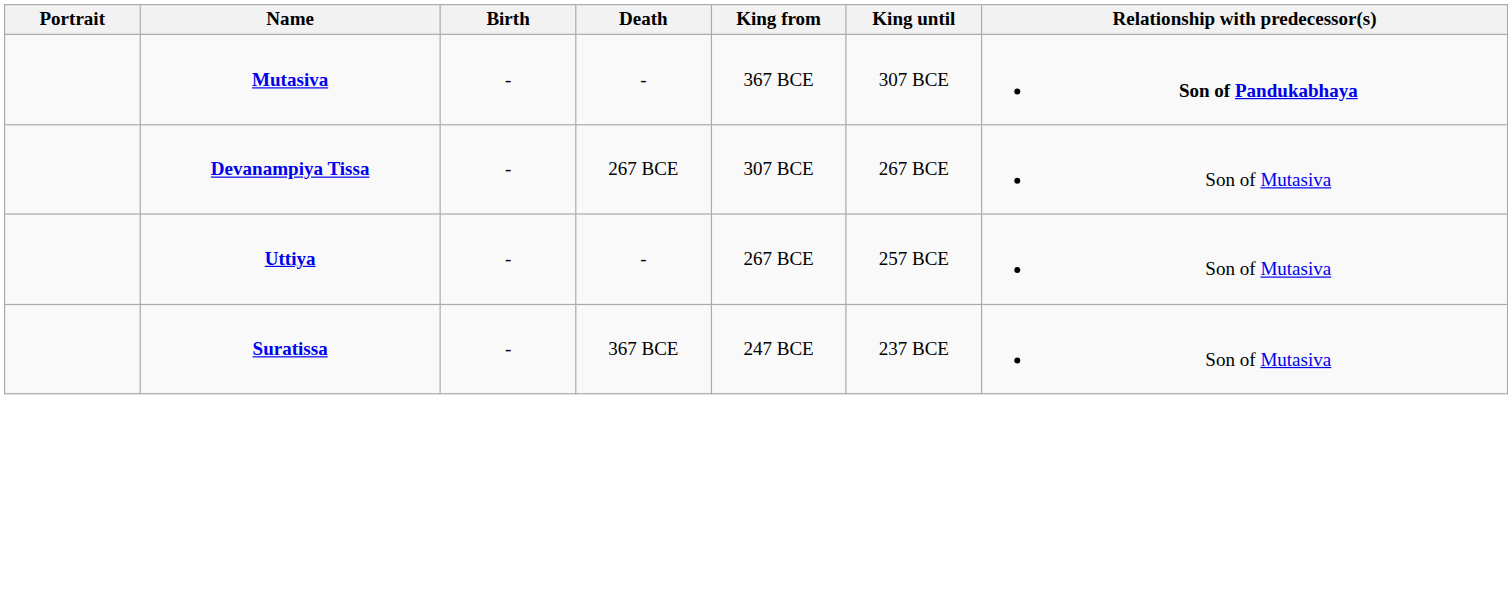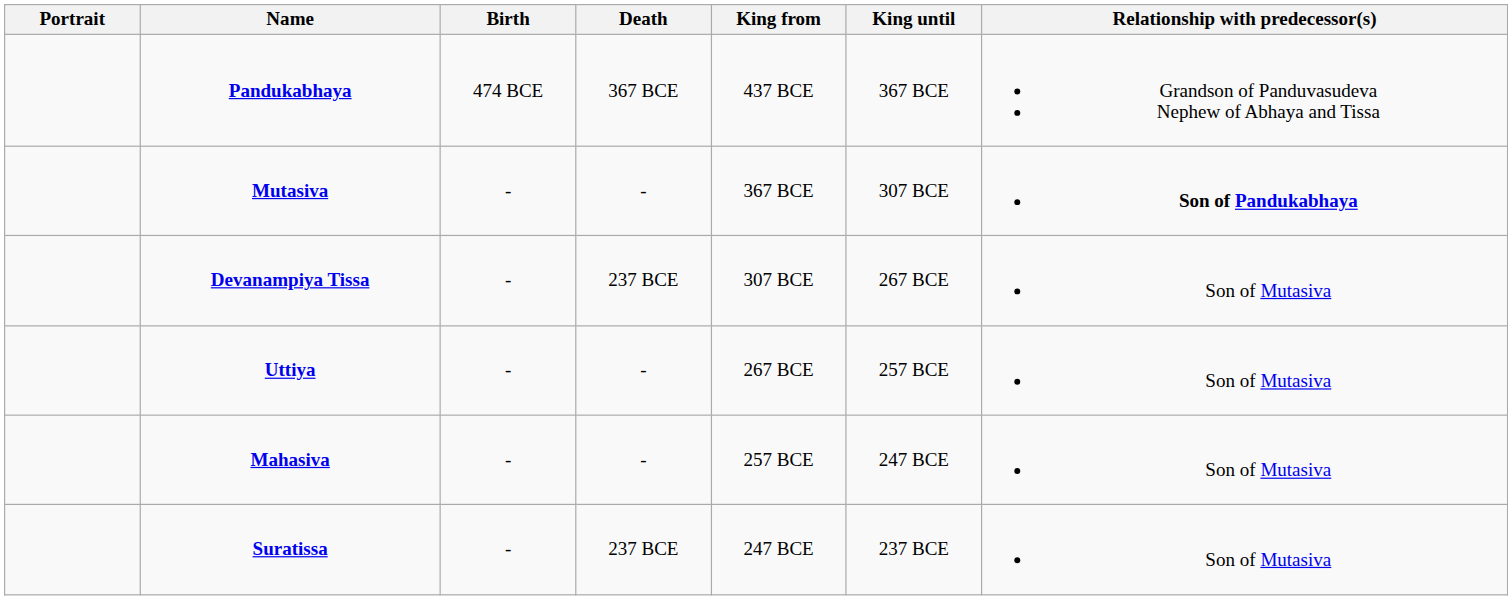 <table width=100% class="wikitable">
 <tr>
 <th width=9%>Portrait</th>
 <th width=20%>Name</th>
 <th width=9%>Birth</th>
 <th width=9%>Death</th>
 <th width=9%>King from</th>
 <th width=9%>King until</th>
 <th width=35%>Relationship with predecessor(s)</th>
+</tr>
+<tr>
+<td></td>
+<td align="center"><strong><a href='#'>Pandukabhaya</a></strong></td>
+<td align="center">474 BCE</td>
+<td align="center">367 BCE</td>
+<td align="center">437 BCE</td>
+<td align="center">367 BCE</td>
+<td align="center"><br><ul><li>Grandson of Panduvasudeva</li><li>Nephew of Abhaya and Tissa</li></ul></td>
 </tr>
 <tr>
 <td></td>
 <td align="center"><strong><a href='#'>Mutasiva</a></strong></td>
 <td align="center">-</td>
 <td align="center">-</td>
 <td align="center">367 BCE</td>
 <td align="center">307 BCE</td>
 <td align="center"><strong><br><ul><li>Son of <a href='#'>Pandukabhaya</a></li></ul></strong></td>
 </tr>
 <tr>
 <td align="center"></td>
 <td align="center"><strong><a href='#'>Devanampiya Tissa</a></strong></td>
 <td align="center">-</td>
-<td align="center">267 BCE</td>
+<td align="center">237 BCE</td>
 <td align="center">307 BCE</td>
 <td align="center">267 BCE</td>
 <td align="center"><br><ul><li>Son of <a href='#'>Mutasiva</a></li></ul></td>
 </tr>
 <tr>
 <td></td>
 <td align="center"><strong><a href='#'>Uttiya</a></strong></td>
 <td align="center">-</td>
 <td align="center">-</td>
 <td align="center">267 BCE</td>
 <td align="center">257 BCE</td>
 <td align="center"><br><ul><li>Son of <a href='#'>Mutasiva</a></li></ul></td>
 </tr>
 <tr>
 <td></td>
+<td align="center"><strong><a href='#'>Mahasiva</a></strong></td>
+<td align="center">-</td>
+<td align="center">-</td>
+<td align="center">257 BCE</td>
+<td align="center">247 BCE</td>
+<td align="center"><br><ul><li>Son of <a href='#'>Mutasiva</a></li></ul></td>
+</tr>
+<tr>
+<td></td>
 <td align="center"><strong><a href='#'>Suratissa</a></strong></td>
 <td align="center">-</td>
-<td align="center">367 BCE</td>
+<td align="center">237 BCE</td>
 <td align="center">247 BCE</td>
 <td align="center">237 BCE</td>
 <td align="center"><br><ul><li>Son of <a href='#'>Mutasiva</a></li></ul></td>
 </tr>
 </table>
